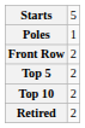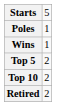 <table class="wikitable" style="text-align:center">
 <tr>
 <th>Starts</th>
 <td>5</td>
 </tr>
 <tr>
 <th>Poles</th>
 <td>1</td>
 </tr>
 <tr>
-<th>Front Row</th>
-<td>2</td>
+<th>Wins</th>
+<td>1</td>
 </tr>
 <tr>
 <th>Top 5</th>
 <td>2</td>
 </tr>
 <tr>
 <th>Top 10</th>
 <td>2</td>
 </tr>
 <tr>
 <th>Retired</th>
 <td>2</td>
 </tr>
 </table>
